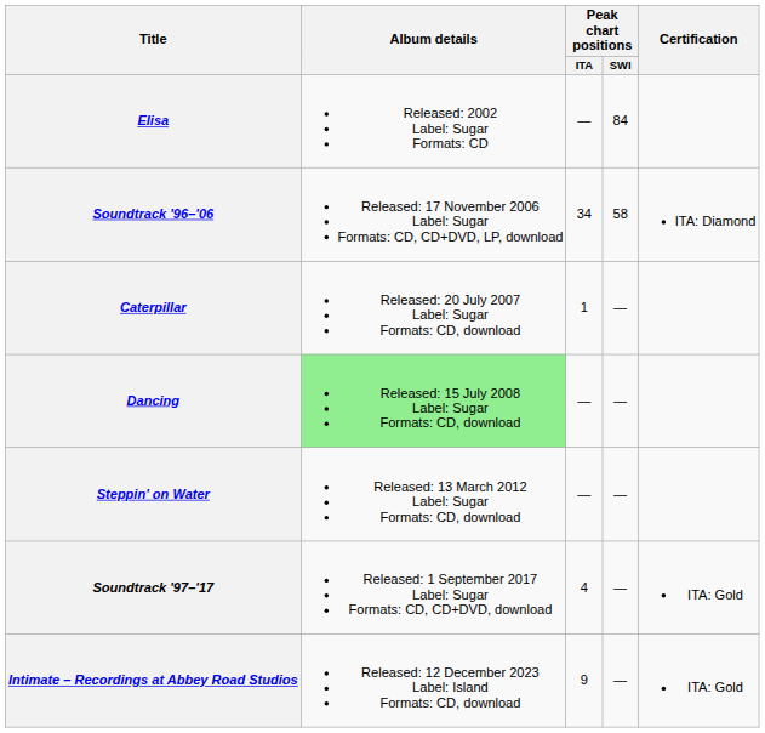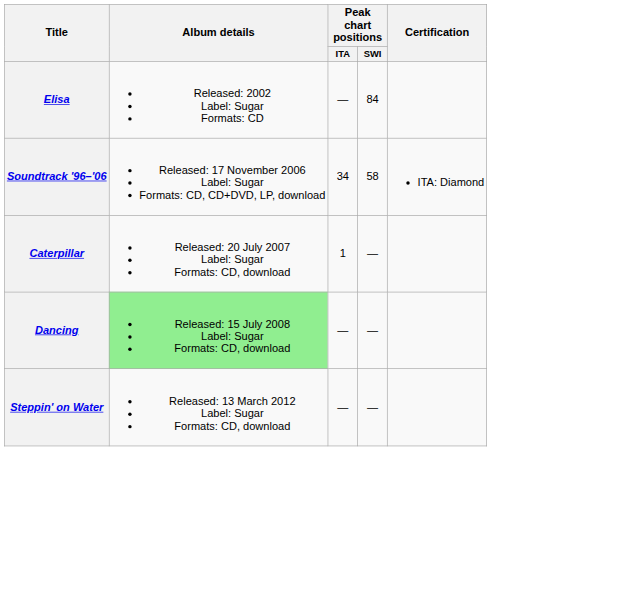 <table class="wikitable plainrowheaders" style="text-align:center;">
 <tr>
 <th rowspan="2">Title</th>
 <th rowspan="2">Album details</th>
 <th colspan="2">Peak chart positions</th>
 <th rowspan="2">Certification</th>
 </tr>
 <tr>
 <th scope="col" style="width:2.7em;font-size:85%;">ITA<br></th>
 <th scope="col" style="width:2.7em;font-size:85%;">SWI<br></th>
 </tr>
 <tr>
 <th scope="row"><em><a href='#'>Elisa</a></em></th>
 <td><br><ul><li>Released: 2002</li><li>Label: Sugar</li><li>Formats: CD</li></ul></td>
 <td>—</td>
 <td>84</td>
 <td></td>
 </tr>
 <tr>
 <th scope="row"><em><a href='#'>Soundtrack '96–'06</a></em></th>
 <td><br><ul><li>Released: 17 November 2006</li><li>Label: Sugar</li><li>Formats: CD, CD+DVD, LP, download</li></ul></td>
 <td>34</td>
 <td>58</td>
 <td><br><ul><li>ITA: Diamond</li></ul></td>
 </tr>
 <tr>
 <th scope="row"><em><a href='#'>Caterpillar</a></em></th>
 <td><br><ul><li>Released: 20 July 2007</li><li>Label: Sugar</li><li>Formats: CD, download</li></ul></td>
 <td>1</td>
 <td>—</td>
 <td></td>
 </tr>
 <tr>
 <th scope="row"><em><a href='#'>Dancing</a></em></th>
 <td style="background: lightgreen;"><br><ul><li>Released: 15 July 2008</li><li>Label: Sugar</li><li>Formats: CD, download</li></ul></td>
 <td>—</td>
 <td>—</td>
 <td></td>
 </tr>
 <tr>
 <th scope="row"><em><a href='#'>Steppin' on Water</a></em></th>
 <td><br><ul><li>Released: 13 March 2012</li><li>Label: Sugar</li><li>Formats: CD, download</li></ul></td>
 <td>—</td>
 <td>—</td>
 <td></td>
 </tr>
-<tr>
-<th scope="row"><em>Soundtrack '97–'17</em></th>
-<td><br><ul><li>Released: 1 September 2017</li><li>Label: Sugar</li><li>Formats: CD, CD+DVD, download</li></ul></td>
-<td>4</td>
-<td>—</td>
-<td><br><ul><li>ITA: Gold</li></ul></td>
-</tr>
-<tr>
-<th scope="row"><em><a href='#'>Intimate – Recordings at Abbey Road Studios</a></em></th>
-<td><br><ul><li>Released: 12 December 2023</li><li>Label: Island</li><li>Formats: CD, download</li></ul></td>
-<td>9</td>
-<td>—</td>
-<td><br><ul><li>ITA: Gold</li></ul></td>
-</tr>
 </table>
